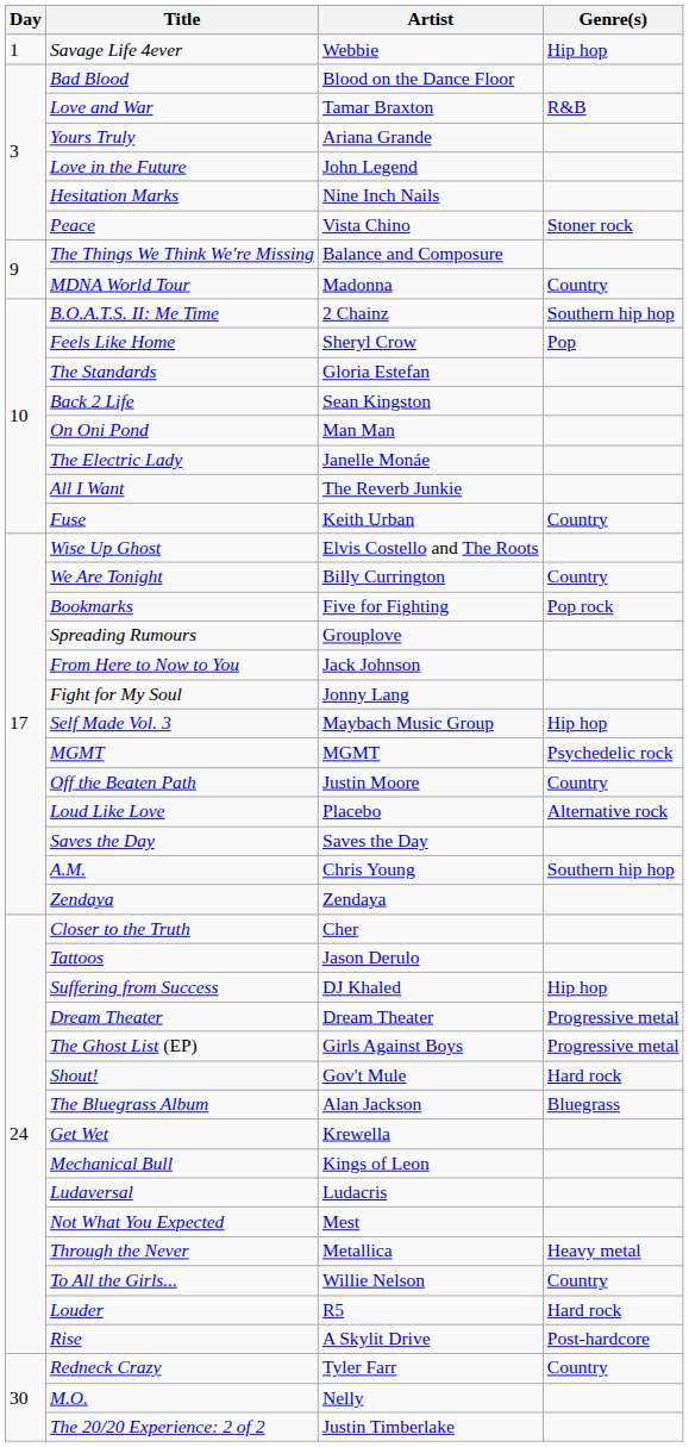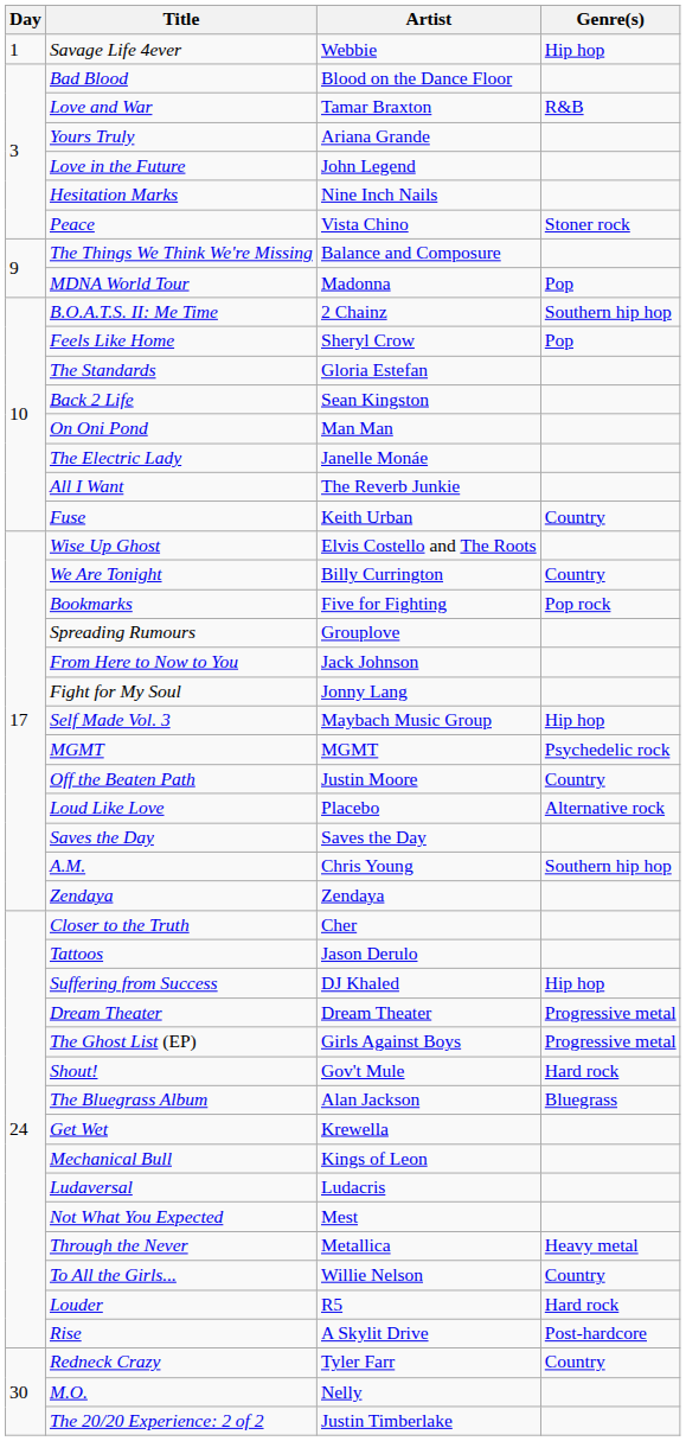 <table class="wikitable" style="text-align: left;">
 <tr>
 <th>Day</th>
 <th>Title</th>
 <th>Artist</th>
 <th>Genre(s)</th>
 </tr>
 <tr>
 <td>1</td>
 <td><em>Savage Life 4ever</em></td>
 <td><a href='#'>Webbie</a></td>
 <td><a href='#'>Hip hop</a></td>
 </tr>
 <tr>
 <td rowspan="6">3</td>
 <td><em><a href='#'>Bad Blood</a></em></td>
 <td><a href='#'>Blood on the Dance Floor</a></td>
 <td></td>
 </tr>
 <tr>
 <td><em><a href='#'>Love and War</a></em></td>
 <td><a href='#'>Tamar Braxton</a></td>
 <td><a href='#'>R&B</a></td>
 </tr>
 <tr>
 <td><em><a href='#'>Yours Truly</a></em></td>
 <td><a href='#'>Ariana Grande</a></td>
 <td></td>
 </tr>
 <tr>
 <td><em><a href='#'>Love in the Future</a></em></td>
 <td><a href='#'>John Legend</a></td>
 <td></td>
 </tr>
 <tr>
 <td><em><a href='#'>Hesitation Marks</a></em></td>
 <td><a href='#'>Nine Inch Nails</a></td>
 <td></td>
 </tr>
 <tr>
 <td><em><a href='#'>Peace</a></em></td>
 <td><a href='#'>Vista Chino</a></td>
 <td><a href='#'>Stoner rock</a></td>
 </tr>
 <tr>
 <td rowspan="2">9</td>
 <td><em><a href='#'>The Things We Think We're Missing</a></em></td>
 <td><a href='#'>Balance and Composure</a></td>
 <td></td>
 </tr>
 <tr>
 <td><em><a href='#'>MDNA World Tour</a></em></td>
 <td><a href='#'>Madonna</a></td>
-<td><a href='#'>Country</a></td>
+<td><a href='#'>Pop</a></td>
 </tr>
 <tr>
 <td rowspan="8">10</td>
 <td><em><a href='#'>B.O.A.T.S. II: Me Time</a></em></td>
 <td><a href='#'>2 Chainz</a></td>
 <td><a href='#'>Southern hip hop</a></td>
 </tr>
 <tr>
 <td><em><a href='#'>Feels Like Home</a></em></td>
 <td><a href='#'>Sheryl Crow</a></td>
 <td><a href='#'>Pop</a></td>
 </tr>
 <tr>
 <td><em><a href='#'>The Standards</a></em></td>
 <td><a href='#'>Gloria Estefan</a></td>
 <td></td>
 </tr>
 <tr>
 <td><em><a href='#'>Back 2 Life</a></em></td>
 <td><a href='#'>Sean Kingston</a></td>
 <td></td>
 </tr>
 <tr>
 <td><em><a href='#'>On Oni Pond</a></em></td>
 <td><a href='#'>Man Man</a></td>
 <td></td>
 </tr>
 <tr>
 <td><em><a href='#'>The Electric Lady</a></em></td>
 <td><a href='#'>Janelle Monáe</a></td>
 <td></td>
 </tr>
 <tr>
 <td><em><a href='#'>All I Want</a></em></td>
 <td><a href='#'>The Reverb Junkie</a></td>
 <td></td>
 </tr>
 <tr>
 <td><em><a href='#'>Fuse</a></em></td>
 <td><a href='#'>Keith Urban</a></td>
 <td><a href='#'>Country</a></td>
 </tr>
 <tr>
 <td rowspan="13">17</td>
 <td><em><a href='#'>Wise Up Ghost</a></em></td>
 <td><a href='#'>Elvis Costello</a> and <a href='#'>The Roots</a></td>
 <td></td>
 </tr>
 <tr>
 <td><em><a href='#'>We Are Tonight</a></em></td>
 <td><a href='#'>Billy Currington</a></td>
 <td><a href='#'>Country</a></td>
 </tr>
 <tr>
 <td><em><a href='#'>Bookmarks</a></em></td>
 <td><a href='#'>Five for Fighting</a></td>
 <td><a href='#'>Pop rock</a></td>
 </tr>
 <tr>
 <td><em>Spreading Rumours</em></td>
 <td><a href='#'>Grouplove</a></td>
 <td></td>
 </tr>
 <tr>
 <td><em><a href='#'>From Here to Now to You</a></em></td>
 <td><a href='#'>Jack Johnson</a></td>
 <td></td>
 </tr>
 <tr>
 <td><em>Fight for My Soul</em></td>
 <td><a href='#'>Jonny Lang</a></td>
 <td></td>
 </tr>
 <tr>
 <td><em><a href='#'>Self Made Vol. 3</a></em></td>
 <td><a href='#'>Maybach Music Group</a></td>
 <td><a href='#'>Hip hop</a></td>
 </tr>
 <tr>
 <td><em><a href='#'>MGMT</a></em></td>
 <td><a href='#'>MGMT</a></td>
 <td><a href='#'>Psychedelic rock</a></td>
 </tr>
 <tr>
 <td><em><a href='#'>Off the Beaten Path</a></em></td>
 <td><a href='#'>Justin Moore</a></td>
 <td><a href='#'>Country</a></td>
 </tr>
 <tr>
 <td><em><a href='#'>Loud Like Love</a></em></td>
 <td><a href='#'>Placebo</a></td>
 <td><a href='#'>Alternative rock</a></td>
 </tr>
 <tr>
 <td><em><a href='#'>Saves the Day</a></em></td>
 <td><a href='#'>Saves the Day</a></td>
 <td></td>
 </tr>
 <tr>
 <td><em><a href='#'>A.M.</a></em></td>
 <td><a href='#'>Chris Young</a></td>
 <td><a href='#'>Southern hip hop</a></td>
 </tr>
 <tr>
 <td><em><a href='#'>Zendaya</a></em></td>
 <td><a href='#'>Zendaya</a></td>
 <td></td>
 </tr>
 <tr>
 <td rowspan="15">24</td>
 <td><em><a href='#'>Closer to the Truth</a></em></td>
 <td><a href='#'>Cher</a></td>
 <td></td>
 </tr>
 <tr>
 <td><em><a href='#'>Tattoos</a></em></td>
 <td><a href='#'>Jason Derulo</a></td>
 <td></td>
 </tr>
 <tr>
 <td><em><a href='#'>Suffering from Success</a></em></td>
 <td><a href='#'>DJ Khaled</a></td>
 <td><a href='#'>Hip hop</a></td>
 </tr>
 <tr>
 <td><em><a href='#'>Dream Theater</a></em></td>
 <td><a href='#'>Dream Theater</a></td>
 <td><a href='#'>Progressive metal</a></td>
 </tr>
 <tr>
 <td><em><a href='#'>The Ghost List</a></em> (EP)</td>
 <td><a href='#'>Girls Against Boys</a></td>
 <td><a href='#'>Progressive metal</a></td>
 </tr>
 <tr>
 <td><em><a href='#'>Shout!</a></em></td>
 <td><a href='#'>Gov't Mule</a></td>
 <td><a href='#'>Hard rock</a></td>
 </tr>
 <tr>
 <td><em><a href='#'>The Bluegrass Album</a></em></td>
 <td><a href='#'>Alan Jackson</a></td>
 <td><a href='#'>Bluegrass</a></td>
 </tr>
 <tr>
 <td><em><a href='#'>Get Wet</a></em></td>
 <td><a href='#'>Krewella</a></td>
 <td></td>
 </tr>
 <tr>
 <td><em><a href='#'>Mechanical Bull</a></em></td>
 <td><a href='#'>Kings of Leon</a></td>
 <td></td>
 </tr>
 <tr>
 <td><em><a href='#'>Ludaversal</a></em></td>
 <td><a href='#'>Ludacris</a></td>
 <td></td>
 </tr>
 <tr>
 <td><em><a href='#'>Not What You Expected</a></em></td>
 <td><a href='#'>Mest</a></td>
 <td></td>
 </tr>
 <tr>
 <td><em><a href='#'>Through the Never</a></em></td>
 <td><a href='#'>Metallica</a></td>
 <td><a href='#'>Heavy metal</a></td>
 </tr>
 <tr>
 <td><em><a href='#'>To All the Girls...</a></em></td>
 <td><a href='#'>Willie Nelson</a></td>
 <td><a href='#'>Country</a></td>
 </tr>
 <tr>
 <td><em><a href='#'>Louder</a></em></td>
 <td><a href='#'>R5</a></td>
 <td><a href='#'>Hard rock</a></td>
 </tr>
 <tr>
 <td><em><a href='#'>Rise</a></em></td>
 <td><a href='#'>A Skylit Drive</a></td>
 <td><a href='#'>Post-hardcore</a></td>
 </tr>
 <tr>
 <td rowspan="3">30</td>
 <td><em><a href='#'>Redneck Crazy</a></em></td>
 <td><a href='#'>Tyler Farr</a></td>
 <td><a href='#'>Country</a></td>
 </tr>
 <tr>
 <td><em><a href='#'>M.O.</a></em></td>
 <td><a href='#'>Nelly</a></td>
 <td></td>
 </tr>
 <tr>
 <td><em><a href='#'>The 20/20 Experience: 2 of 2</a></em></td>
 <td><a href='#'>Justin Timberlake</a></td>
 <td></td>
 </tr>
 </table>
